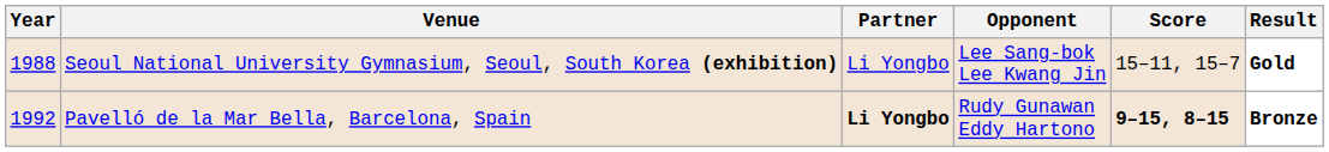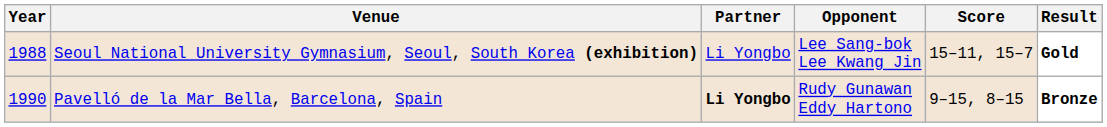 <table class="sortable wikitable" style="font-size: 90%;">
 <tr>
 <th>Year</th>
 <th>Venue</th>
 <th>Partner</th>
 <th>Opponent</th>
 <th>Score</th>
 <th>Result</th>
 </tr>
 <tr style="background:#F3E6D7">
 <td align="center"><a href='#'>1988</a></td>
 <td align="left"><a href='#'>Seoul National University Gymnasium</a>, <a href='#'>Seoul</a>, <a href='#'>South Korea</a> <strong>(exhibition)</strong></td>
 <td align="left"> <a href='#'>Li Yongbo</a></td>
 <td align="left"> <a href='#'>Lee Sang-bok</a><br> <a href='#'>Lee Kwang Jin</a></td>
 <td align="left">15–11, 15–7</td>
 <td style="text-align:left; background:white"> <strong>Gold</strong></td>
 </tr>
 <tr style="background:#F3E6D7">
-<td align="center"><a href='#'>1992</a></td>
+<td align="center"><a href='#'>1990</a></td>
 <td align="left"><a href='#'>Pavelló de la Mar Bella</a>, <a href='#'>Barcelona</a>, <a href='#'>Spain</a></td>
 <td align="left"><strong> Li Yongbo</strong></td>
 <td align="left"> <a href='#'>Rudy Gunawan</a><br> <a href='#'>Eddy Hartono</a></td>
-<td align="left"><strong>9–15, 8–15</strong></td>
+<td align="left">9–15, 8–15</td>
 <td style="text-align:left; background:white"> <strong>Bronze</strong></td>
 </tr>
 </table>
